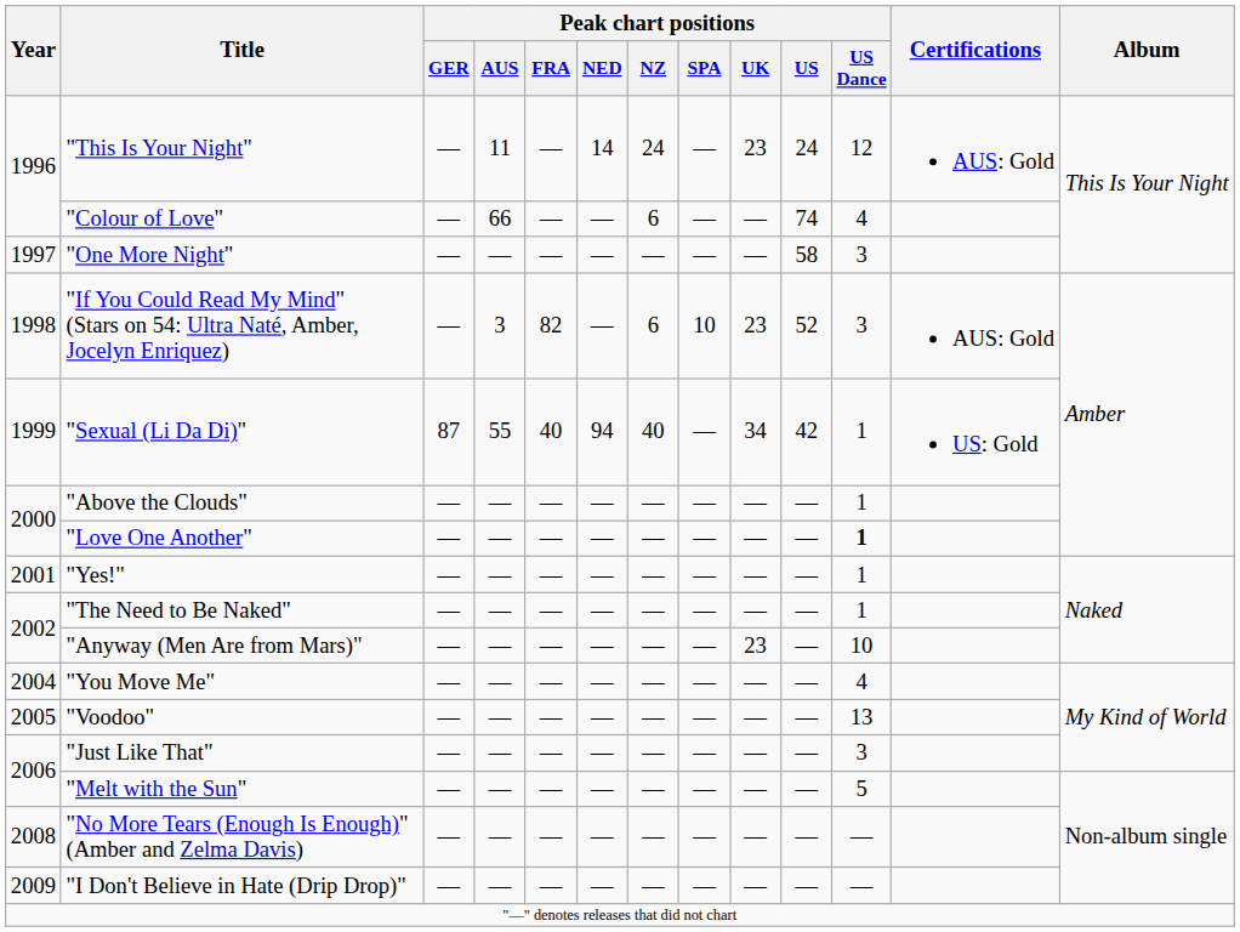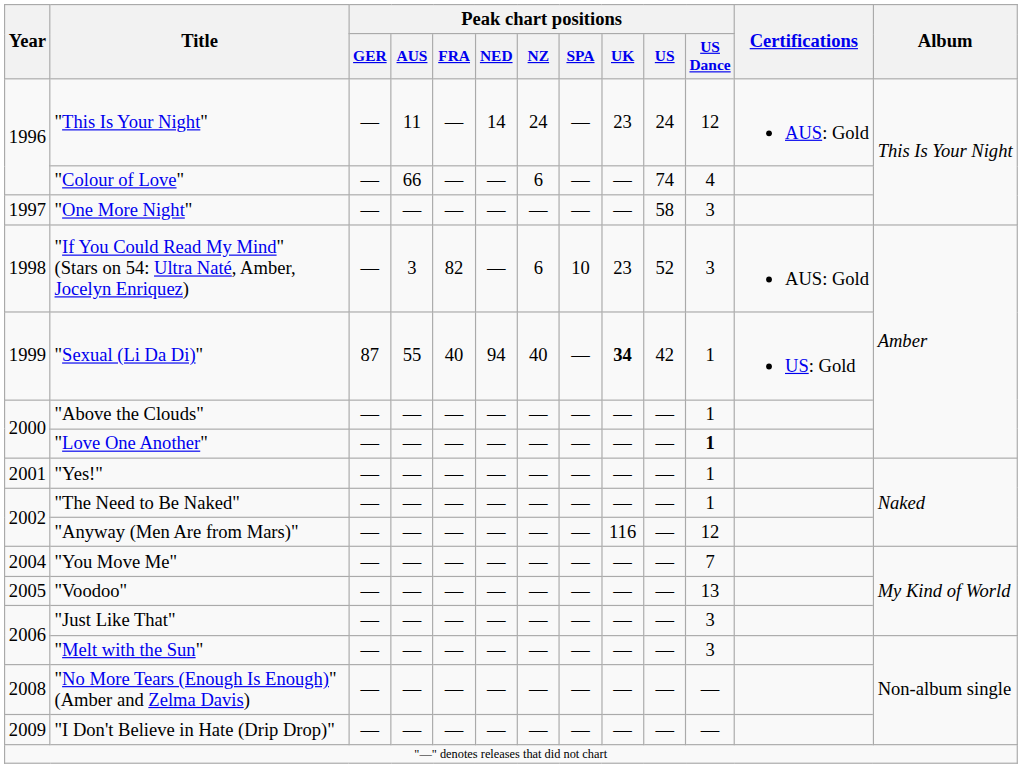 <table class="wikitable">
 <tr>
 <th rowspan=2>Year</th>
 <th rowspan="2" style="width:250px;">Title</th>
 <th colspan=9>Peak chart positions</th>
 <th scope="col" rowspan="2"><a href='#'>Certifications</a></th>
 <th rowspan=2>Album</th>
 </tr>
 <tr style=font-size:smaller>
 <th width=30><a href='#'>GER</a><br></th>
 <th width=30><a href='#'>AUS</a><br></th>
 <th width=30><a href='#'>FRA</a><br></th>
 <th width=30><a href='#'>NED</a><br></th>
 <th width=30><a href='#'>NZ</a><br></th>
 <th width=30><a href='#'>SPA</a><br></th>
 <th width=30><a href='#'>UK</a><br></th>
 <th width="30"><a href='#'>US</a><br></th>
 <th width="30"><a href='#'>US Dance</a><br></th>
 </tr>
 <tr>
 <td rowspan="2">1996</td>
 <td>"<a href='#'>This Is Your Night</a>"</td>
 <td style="text-align:center;">—</td>
 <td style="text-align:center;">11</td>
 <td style="text-align:center;">—</td>
 <td style="text-align:center;">14</td>
 <td style="text-align:center;">24</td>
 <td style="text-align:center;">—</td>
 <td style="text-align:center;">23</td>
 <td style="text-align:center;">24</td>
 <td style="text-align:center;">12</td>
 <td><br><ul><li><a href='#'>AUS</a>: Gold</li></ul></td>
 <td rowspan="3"><em>This Is Your Night</em></td>
 </tr>
 <tr>
 <td>"<a href='#'>Colour of Love</a>"</td>
 <td style="text-align:center;">—</td>
 <td style="text-align:center;">66</td>
 <td style="text-align:center;">—</td>
 <td style="text-align:center;">—</td>
 <td style="text-align:center;">6</td>
 <td style="text-align:center;">—</td>
 <td style="text-align:center;">—</td>
 <td style="text-align:center;">74</td>
 <td style="text-align:center;">4</td>
 <td></td>
 </tr>
 <tr>
 <td>1997</td>
 <td>"<a href='#'>One More Night</a>"</td>
 <td style="text-align:center;">—</td>
 <td style="text-align:center;">—</td>
 <td style="text-align:center;">—</td>
 <td style="text-align:center;">—</td>
 <td style="text-align:center;">—</td>
 <td style="text-align:center;">—</td>
 <td style="text-align:center;">—</td>
 <td style="text-align:center;">58</td>
 <td style="text-align:center;">3</td>
 <td></td>
 </tr>
 <tr>
 <td>1998</td>
 <td>"<a href='#'>If You Could Read My Mind</a>" <br><span>(Stars on 54: <a href='#'>Ultra Naté</a>, Amber, <a href='#'>Jocelyn Enriquez</a>)</span></td>
 <td style="text-align:center;">—</td>
 <td style="text-align:center;">3</td>
 <td style="text-align:center;">82</td>
 <td style="text-align:center;">—</td>
 <td style="text-align:center;">6</td>
 <td style="text-align:center;">10</td>
 <td style="text-align:center;">23</td>
 <td style="text-align:center;">52</td>
 <td style="text-align:center;">3</td>
 <td><br><ul><li>AUS: Gold</li></ul></td>
 <td rowspan="4"><em>Amber</em></td>
 </tr>
 <tr>
 <td>1999</td>
 <td>"<a href='#'>Sexual (Li Da Di)</a>"</td>
 <td style="text-align:center;">87</td>
 <td style="text-align:center;">55</td>
 <td style="text-align:center;">40</td>
 <td style="text-align:center;">94</td>
 <td style="text-align:center;">40</td>
 <td style="text-align:center;">—</td>
-<td style="text-align:center;">34</td>
+<td style="text-align:center;"><strong>34</strong></td>
 <td style="text-align:center;">42</td>
 <td style="text-align:center;">1</td>
 <td><br><ul><li><a href='#'>US</a>: Gold</li></ul></td>
 </tr>
 <tr>
 <td rowspan="2">2000</td>
 <td>"Above the Clouds"</td>
 <td style="text-align:center;">—</td>
 <td style="text-align:center;">—</td>
 <td style="text-align:center;">—</td>
 <td style="text-align:center;">—</td>
 <td style="text-align:center;">—</td>
 <td style="text-align:center;">—</td>
 <td style="text-align:center;">—</td>
 <td style="text-align:center;">—</td>
 <td style="text-align:center;">1</td>
 <td></td>
 </tr>
 <tr>
 <td>"<a href='#'>Love One Another</a>"</td>
 <td style="text-align:center;">—</td>
 <td style="text-align:center;">—</td>
 <td style="text-align:center;">—</td>
 <td style="text-align:center;">—</td>
 <td style="text-align:center;">—</td>
 <td style="text-align:center;">—</td>
 <td style="text-align:center;">—</td>
 <td style="text-align:center;">—</td>
 <td style="text-align:center;"><strong>1</strong></td>
 <td></td>
 </tr>
 <tr>
 <td>2001</td>
 <td>"Yes!"</td>
 <td style="text-align:center;">—</td>
 <td style="text-align:center;">—</td>
 <td style="text-align:center;">—</td>
 <td style="text-align:center;">—</td>
 <td style="text-align:center;">—</td>
 <td style="text-align:center;">—</td>
 <td style="text-align:center;">—</td>
 <td style="text-align:center;">—</td>
 <td style="text-align:center;">1</td>
 <td></td>
 <td rowspan="3"><em>Naked</em></td>
 </tr>
 <tr>
 <td rowspan="2">2002</td>
 <td>"The Need to Be Naked"</td>
 <td style="text-align:center;">—</td>
 <td style="text-align:center;">—</td>
 <td style="text-align:center;">—</td>
 <td style="text-align:center;">—</td>
 <td style="text-align:center;">—</td>
 <td style="text-align:center;">—</td>
 <td style="text-align:center;">—</td>
 <td style="text-align:center;">—</td>
 <td style="text-align:center;">1</td>
 <td></td>
 </tr>
 <tr>
 <td>"Anyway (Men Are from Mars)"</td>
 <td style="text-align:center;">—</td>
 <td style="text-align:center;">—</td>
 <td style="text-align:center;">—</td>
 <td style="text-align:center;">—</td>
 <td style="text-align:center;">—</td>
 <td style="text-align:center;">—</td>
-<td style="text-align:center;">23</td>
+<td style="text-align:center;">116</td>
 <td style="text-align:center;">—</td>
-<td style="text-align:center;">10</td>
+<td style="text-align:center;">12</td>
 <td></td>
 </tr>
 <tr>
 <td>2004</td>
 <td>"You Move Me"</td>
 <td style="text-align:center;">—</td>
 <td style="text-align:center;">—</td>
 <td style="text-align:center;">—</td>
 <td style="text-align:center;">—</td>
 <td style="text-align:center;">—</td>
 <td style="text-align:center;">—</td>
 <td style="text-align:center;">—</td>
 <td style="text-align:center;">—</td>
-<td style="text-align:center;">4</td>
+<td style="text-align:center;">7</td>
 <td></td>
 <td rowspan="3"><em>My Kind of World</em></td>
 </tr>
 <tr>
 <td>2005</td>
 <td>"Voodoo"</td>
 <td style="text-align:center;">—</td>
 <td style="text-align:center;">—</td>
 <td style="text-align:center;">—</td>
 <td style="text-align:center;">—</td>
 <td style="text-align:center;">—</td>
 <td style="text-align:center;">—</td>
 <td style="text-align:center;">—</td>
 <td style="text-align:center;">—</td>
 <td style="text-align:center;">13</td>
 <td></td>
 </tr>
 <tr>
 <td rowspan="2">2006</td>
 <td>"Just Like That"</td>
 <td style="text-align:center;">—</td>
 <td style="text-align:center;">—</td>
 <td style="text-align:center;">—</td>
 <td style="text-align:center;">—</td>
 <td style="text-align:center;">—</td>
 <td style="text-align:center;">—</td>
 <td style="text-align:center;">—</td>
 <td style="text-align:center;">—</td>
 <td style="text-align:center;">3</td>
 <td></td>
 </tr>
 <tr>
 <td>"<a href='#'>Melt with the Sun</a>"</td>
 <td style="text-align:center;">—</td>
 <td style="text-align:center;">—</td>
 <td style="text-align:center;">—</td>
 <td style="text-align:center;">—</td>
 <td style="text-align:center;">—</td>
 <td style="text-align:center;">—</td>
 <td style="text-align:center;">—</td>
 <td style="text-align:center;">—</td>
-<td style="text-align:center;">5</td>
+<td style="text-align:center;">3</td>
 <td></td>
 <td rowspan="3">Non-album single</td>
 </tr>
 <tr>
 <td>2008</td>
 <td>"<a href='#'>No More Tears (Enough Is Enough)</a>" <br><span>(Amber and <a href='#'>Zelma Davis</a>)</span></td>
 <td style="text-align:center;">—</td>
 <td style="text-align:center;">—</td>
 <td style="text-align:center;">—</td>
 <td style="text-align:center;">—</td>
 <td style="text-align:center;">—</td>
 <td style="text-align:center;">—</td>
 <td style="text-align:center;">—</td>
 <td style="text-align:center;">—</td>
 <td style="text-align:center;">—</td>
 <td></td>
 </tr>
 <tr>
 <td>2009</td>
 <td>"I Don't Believe in Hate (Drip Drop)"</td>
 <td style="text-align:center;">—</td>
 <td style="text-align:center;">—</td>
 <td style="text-align:center;">—</td>
 <td style="text-align:center;">—</td>
 <td style="text-align:center;">—</td>
 <td style="text-align:center;">—</td>
 <td style="text-align:center;">—</td>
 <td style="text-align:center;">—</td>
 <td style="text-align:center;">—</td>
 <td></td>
 </tr>
 <tr>
 <td colspan="15" style="text-align:center; font-size:8pt;">"—" denotes releases that did not chart</td>
 </tr>
 </table>
